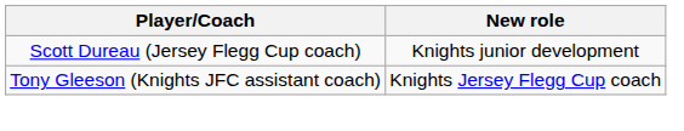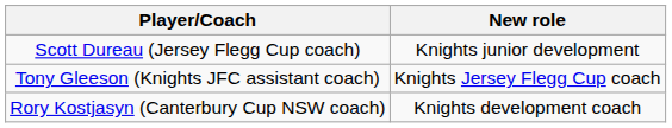 <table class="wikitable sortable" style="text-align: center; font-size:90%">
 <tr style="background:#efefef;">
 <th>Player/Coach</th>
 <th>New role</th>
 </tr>
 <tr>
 <td><a href='#'>Scott Dureau</a> (Jersey Flegg Cup coach)</td>
 <td>Knights junior development</td>
 </tr>
 <tr>
 <td><a href='#'>Tony Gleeson</a> (Knights JFC assistant coach)</td>
 <td>Knights <a href='#'>Jersey Flegg Cup</a> coach</td>
 </tr>
+<tr>
+<td><a href='#'>Rory Kostjasyn</a> (Canterbury Cup NSW coach)</td>
+<td>Knights development coach</td>
+</tr>
 </table>
